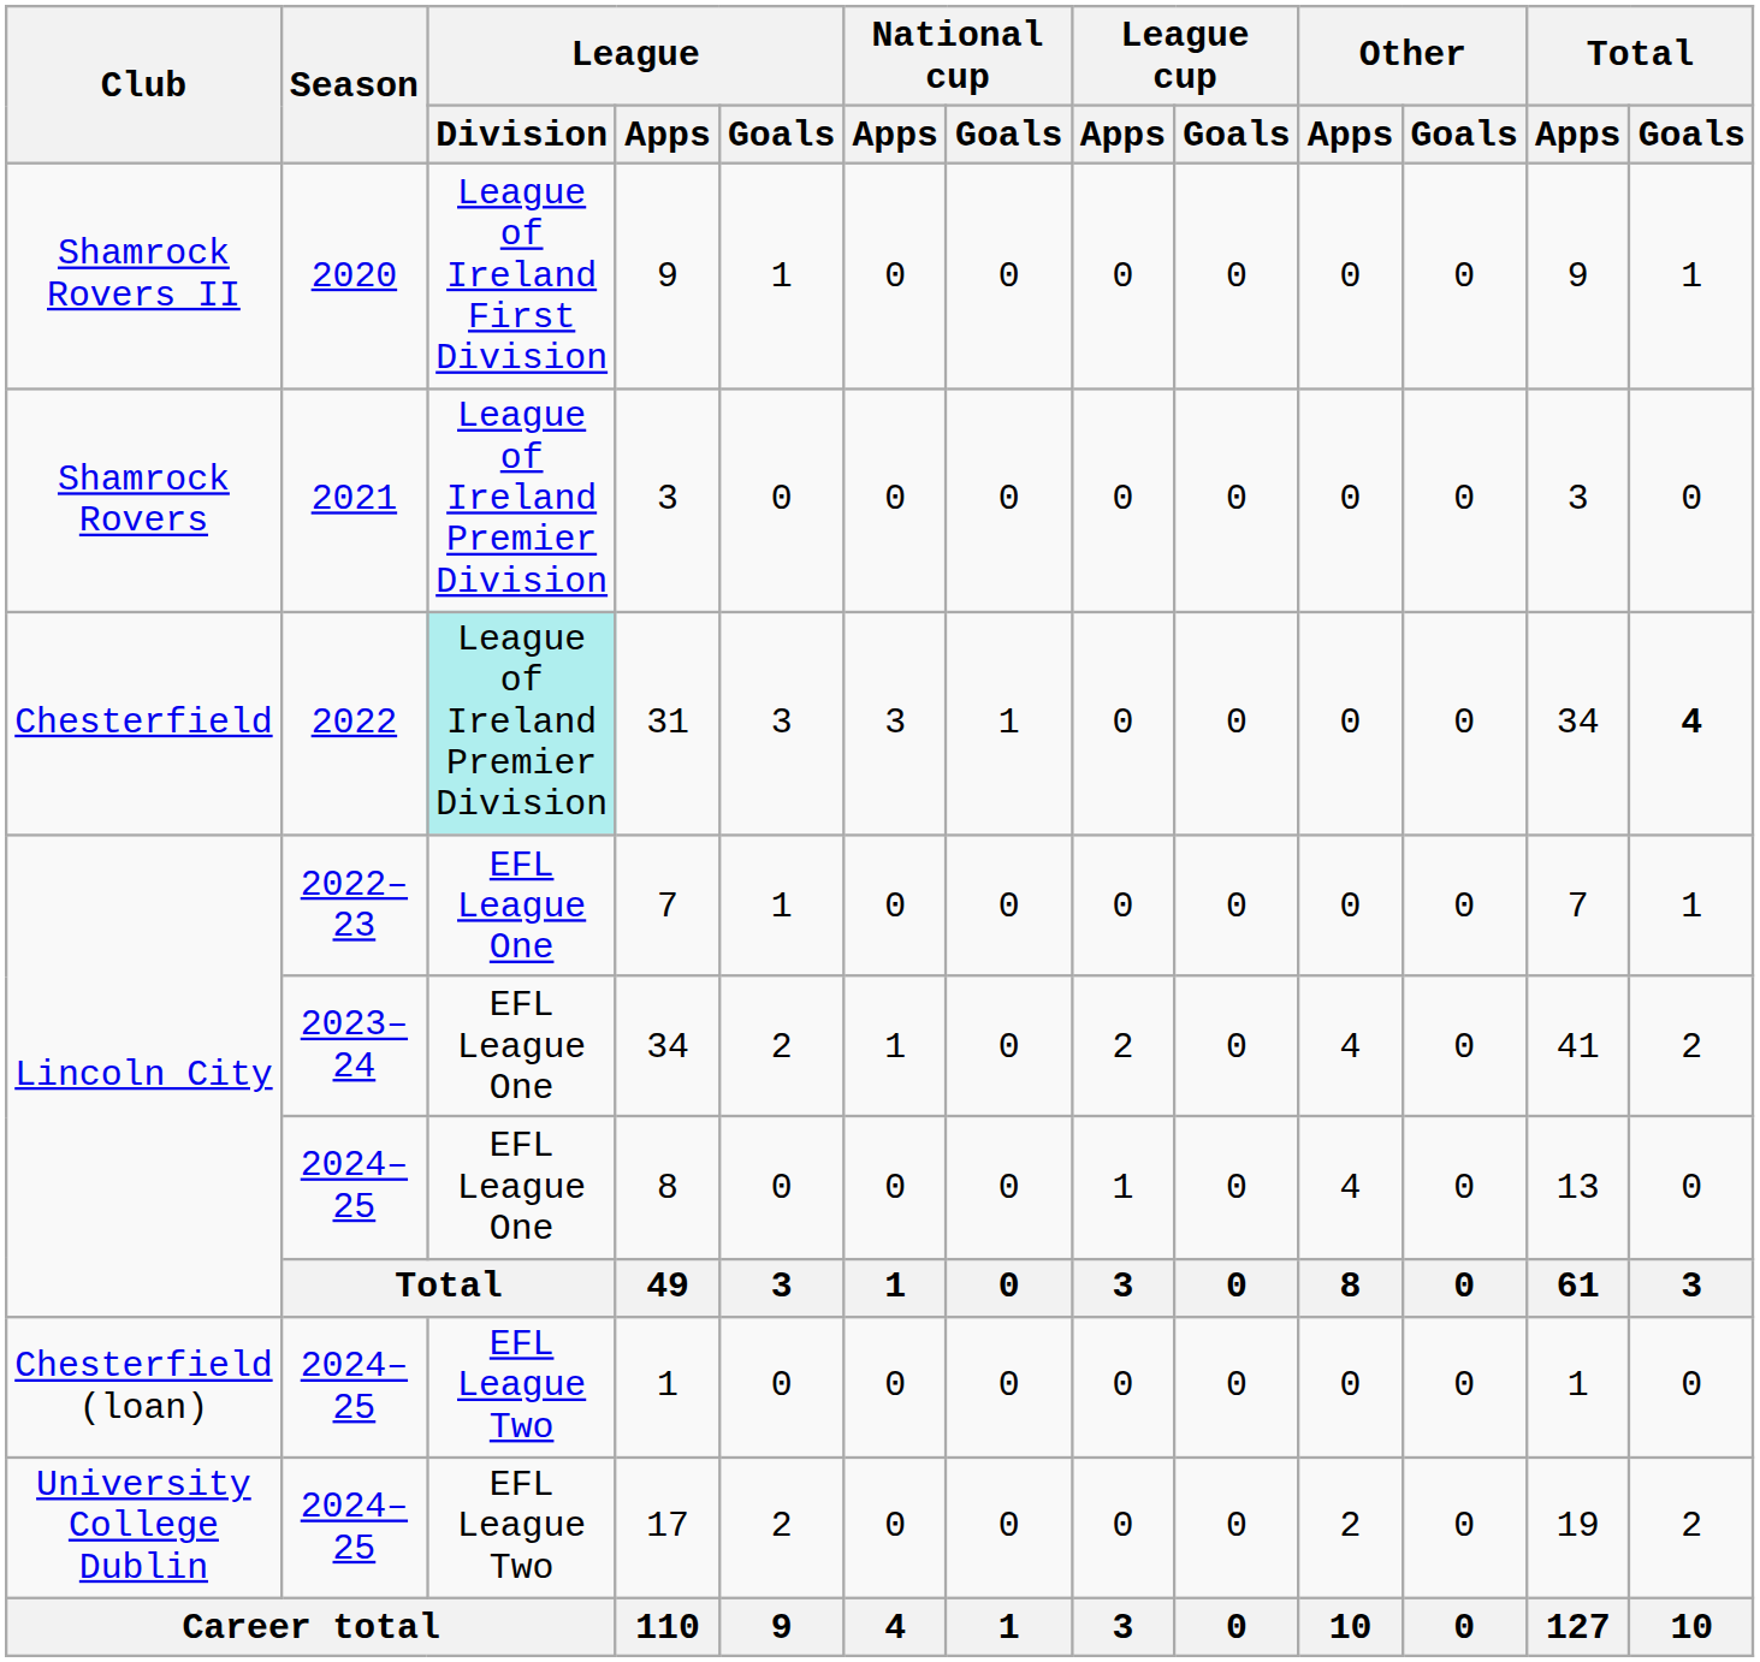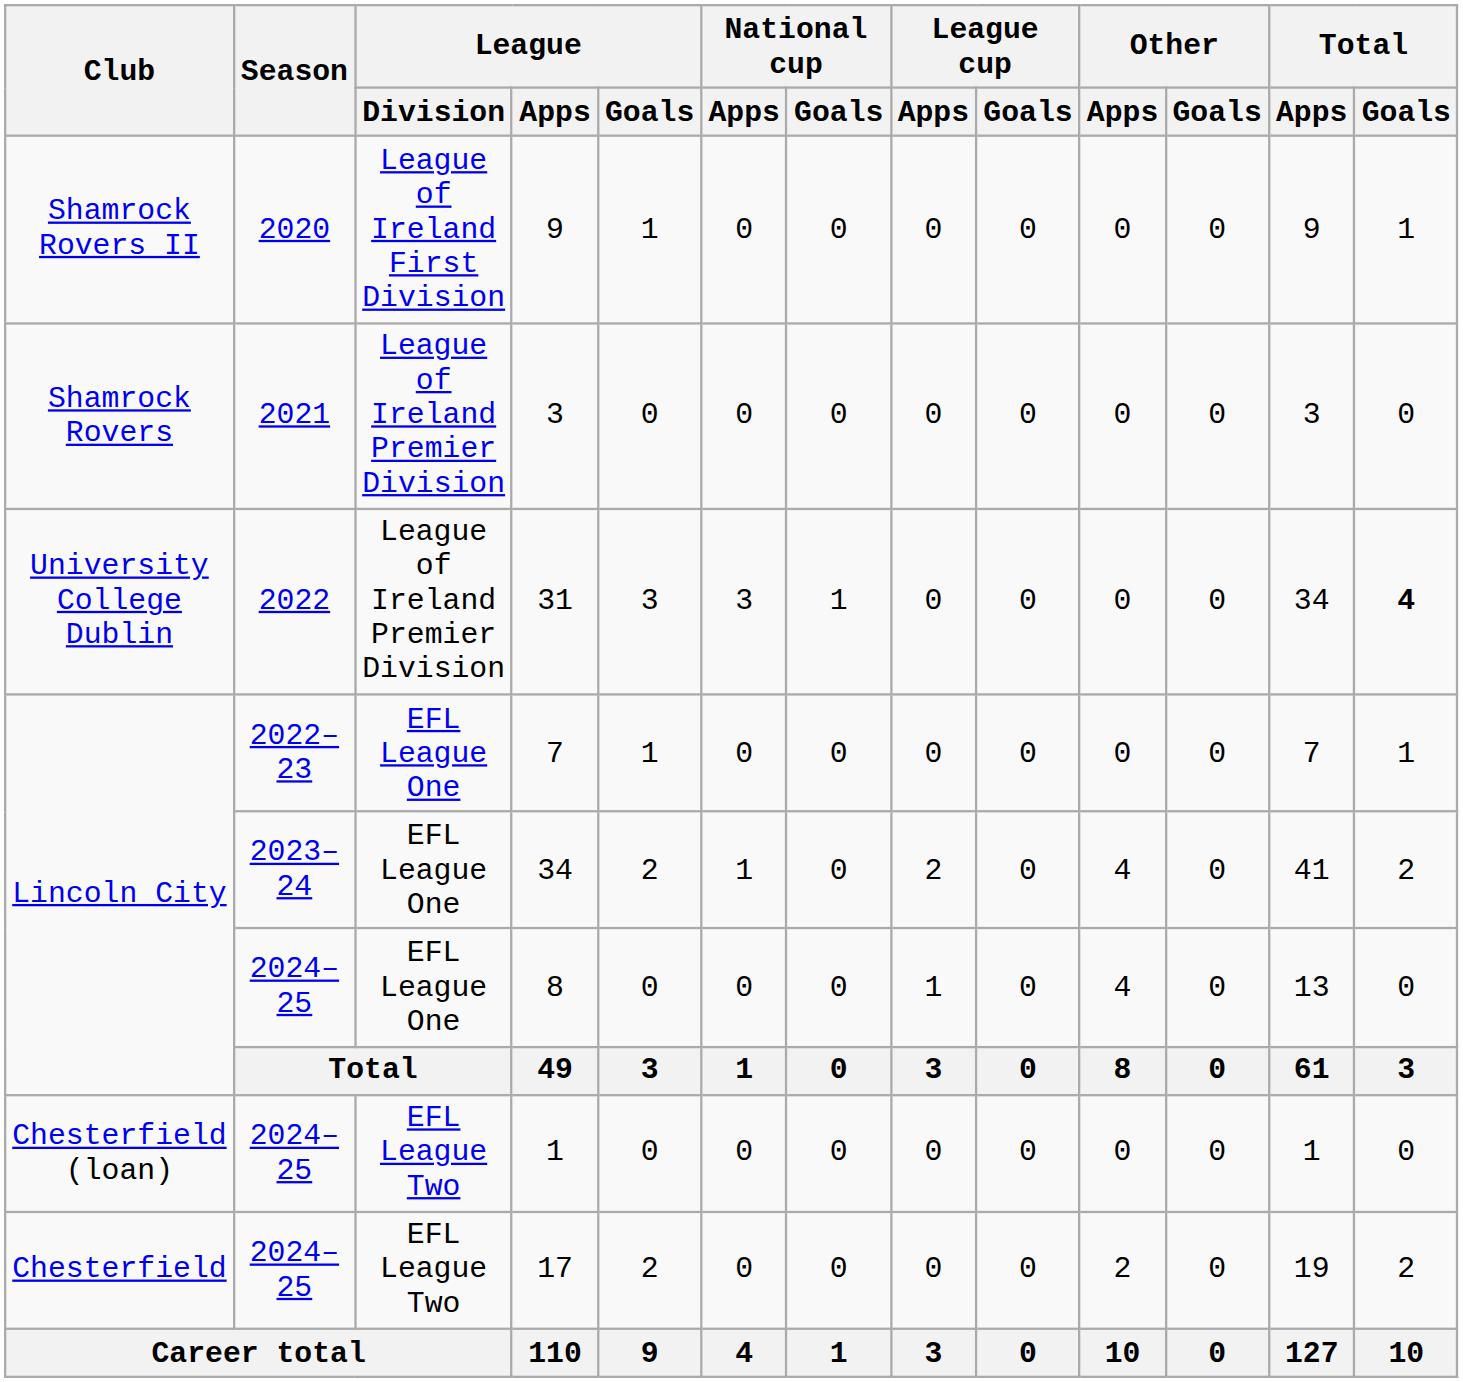 <table class="wikitable" style="text-align:center">
 <tr>
 <th rowspan="2">Club</th>
 <th rowspan="2">Season</th>
 <th colspan="3">League</th>
 <th colspan="2">National cup</th>
 <th colspan="2">League cup</th>
 <th colspan="2">Other</th>
 <th colspan="2">Total</th>
 </tr>
 <tr>
 <th>Division</th>
 <th>Apps</th>
 <th>Goals</th>
 <th>Apps</th>
 <th>Goals</th>
 <th>Apps</th>
 <th>Goals</th>
 <th>Apps</th>
 <th>Goals</th>
 <th>Apps</th>
 <th>Goals</th>
 </tr>
 <tr>
 <td><a href='#'>Shamrock Rovers II</a></td>
 <td><a href='#'>2020</a></td>
 <td><a href='#'>League of Ireland First Division</a></td>
 <td>9</td>
 <td>1</td>
 <td>0</td>
 <td>0</td>
 <td>0</td>
 <td>0</td>
 <td>0</td>
 <td>0</td>
 <td>9</td>
 <td>1</td>
 </tr>
 <tr>
 <td><a href='#'>Shamrock Rovers</a></td>
 <td><a href='#'>2021</a></td>
 <td><a href='#'>League of Ireland Premier Division</a></td>
 <td>3</td>
 <td>0</td>
 <td>0</td>
 <td>0</td>
 <td>0</td>
 <td>0</td>
 <td>0</td>
 <td>0</td>
 <td>3</td>
 <td>0</td>
 </tr>
 <tr>
-<td><a href='#'>Chesterfield</a></td>
+<td><a href='#'>University College Dublin</a></td>
 <td><a href='#'>2022</a></td>
-<td style="background: paleturquoise;">League of Ireland Premier Division</td>
+<td>League of Ireland Premier Division</td>
 <td>31</td>
 <td>3</td>
 <td>3</td>
 <td>1</td>
 <td>0</td>
 <td>0</td>
 <td>0</td>
 <td>0</td>
 <td>34</td>
 <td><strong>4</strong></td>
 </tr>
 <tr>
 <td rowspan=4><a href='#'>Lincoln City</a></td>
 <td><a href='#'>2022–23</a></td>
 <td><a href='#'>EFL League One</a></td>
 <td>7</td>
 <td>1</td>
 <td>0</td>
 <td>0</td>
 <td>0</td>
 <td>0</td>
 <td>0</td>
 <td>0</td>
 <td>7</td>
 <td>1</td>
 </tr>
 <tr>
 <td><a href='#'>2023–24</a></td>
 <td>EFL League One</td>
 <td>34</td>
 <td>2</td>
 <td>1</td>
 <td>0</td>
 <td>2</td>
 <td>0</td>
 <td>4</td>
 <td>0</td>
 <td>41</td>
 <td>2</td>
 </tr>
 <tr>
 <td><a href='#'>2024–25</a></td>
 <td>EFL League One</td>
 <td>8</td>
 <td>0</td>
 <td>0</td>
 <td>0</td>
 <td>1</td>
 <td>0</td>
 <td>4</td>
 <td>0</td>
 <td>13</td>
 <td>0</td>
 </tr>
 <tr>
 <th colspan="2">Total</th>
 <th>49</th>
 <th>3</th>
 <th>1</th>
 <th>0</th>
 <th>3</th>
 <th>0</th>
 <th>8</th>
 <th>0</th>
 <th>61</th>
 <th>3</th>
 </tr>
 <tr>
 <td><a href='#'>Chesterfield</a> (loan)</td>
 <td><a href='#'>2024–25</a></td>
 <td><a href='#'>EFL League Two</a></td>
 <td>1</td>
 <td>0</td>
 <td>0</td>
 <td>0</td>
 <td>0</td>
 <td>0</td>
 <td>0</td>
 <td>0</td>
 <td>1</td>
 <td>0</td>
 </tr>
 <tr>
-<td><a href='#'>University College Dublin</a></td>
+<td><a href='#'>Chesterfield</a></td>
 <td><a href='#'>2024–25</a></td>
 <td>EFL League Two</td>
 <td>17</td>
 <td>2</td>
 <td>0</td>
 <td>0</td>
 <td>0</td>
 <td>0</td>
 <td>2</td>
 <td>0</td>
 <td>19</td>
 <td>2</td>
 </tr>
 <tr>
 <th colspan="3">Career total</th>
 <th>110</th>
 <th>9</th>
 <th>4</th>
 <th>1</th>
 <th>3</th>
 <th>0</th>
 <th>10</th>
 <th>0</th>
 <th>127</th>
 <th>10</th>
 </tr>
 </table>
